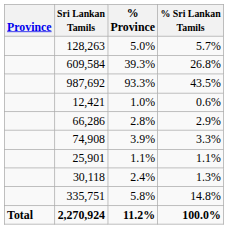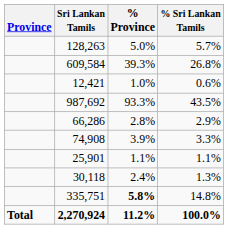 <table class="wikitable sortable" border="1" style="text-align:right;">
 <tr>
 <th style="vertical-align:bottom;"><a href='#'>Province</a></th>
 <th style="vertical-align:bottom;"><small>Sri Lankan<br>Tamils</small></th>
 <th style="vertical-align:bottom;">%<br>Province</th>
 <th style="vertical-align:bottom;"><small>% Sri Lankan<br>Tamils</small></th>
 </tr>
 <tr>
 <td align=left></td>
 <td>128,263</td>
 <td>5.0%</td>
 <td>5.7%</td>
 </tr>
 <tr>
 <td align=left></td>
 <td>609,584</td>
 <td>39.3%</td>
 <td>26.8%</td>
 </tr>
 <tr>
 <td align=left></td>
+<td>12,421</td>
+<td>1.0%</td>
+<td>0.6%</td>
+</tr>
+<tr>
+<td align=left></td>
 <td>987,692</td>
 <td>93.3%</td>
 <td>43.5%</td>
-</tr>
-<tr>
-<td align=left></td>
-<td>12,421</td>
-<td>1.0%</td>
-<td>0.6%</td>
 </tr>
 <tr>
 <td align=left></td>
 <td>66,286</td>
 <td>2.8%</td>
 <td>2.9%</td>
 </tr>
 <tr>
 <td align=left></td>
 <td>74,908</td>
 <td>3.9%</td>
 <td>3.3%</td>
 </tr>
 <tr>
 <td align=left></td>
 <td>25,901</td>
 <td>1.1%</td>
 <td>1.1%</td>
 </tr>
 <tr>
 <td align=left></td>
 <td>30,118</td>
 <td>2.4%</td>
 <td>1.3%</td>
 </tr>
 <tr>
 <td align=left></td>
 <td>335,751</td>
-<td>5.8%</td>
+<td><strong>5.8%</strong></td>
 <td>14.8%</td>
 </tr>
 <tr style="font-weight:bold">
 <td align=left>Total</td>
 <td>2,270,924</td>
 <td>11.2%</td>
 <td>100.0%</td>
 </tr>
 </table>
